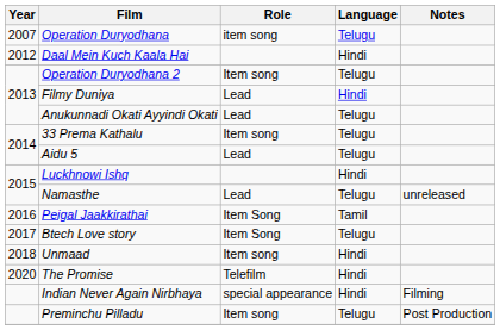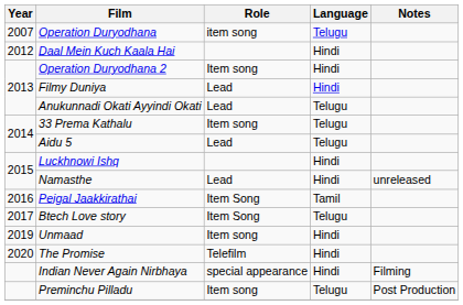 <table class="wikitable sortable">
 <tr>
 <th>Year</th>
 <th>Film</th>
 <th>Role</th>
 <th>Language</th>
 <th>Notes</th>
 </tr>
 <tr>
 <td>2007</td>
 <td><em><a href='#'>Operation Duryodhana</a></em></td>
 <td>item song</td>
 <td><a href='#'>Telugu</a></td>
 <td></td>
 </tr>
 <tr>
 <td>2012</td>
 <td><em><a href='#'>Daal Mein Kuch Kaala Hai</a></em></td>
 <td></td>
 <td>Hindi</td>
 <td></td>
 </tr>
 <tr>
 <td rowspan="3">2013</td>
 <td><em><a href='#'>Operation Duryodhana 2</a></em></td>
 <td>Item song</td>
-<td>Telugu</td>
+<td>Hindi</td>
 <td></td>
 </tr>
 <tr>
 <td><em>Filmy Duniya</em></td>
 <td>Lead</td>
 <td><a href='#'>Hindi</a></td>
 <td></td>
 </tr>
 <tr>
 <td><em>Anukunnadi Okati Ayyindi Okati</em></td>
 <td>Lead</td>
 <td>Telugu</td>
 <td></td>
 </tr>
 <tr>
 <td rowspan="2">2014</td>
 <td><em>33 Prema Kathalu</em></td>
 <td>Item song</td>
 <td>Telugu</td>
 <td></td>
 </tr>
 <tr>
 <td><em>Aidu 5</em></td>
 <td>Lead</td>
 <td>Telugu</td>
 <td></td>
 </tr>
 <tr>
 <td rowspan="2">2015</td>
 <td><em><a href='#'>Luckhnowi Ishq</a></em></td>
 <td></td>
 <td>Hindi</td>
 <td></td>
 </tr>
 <tr>
 <td><em>Namasthe</em></td>
 <td>Lead</td>
-<td>Telugu</td>
+<td>Hindi</td>
 <td>unreleased</td>
 </tr>
 <tr>
 <td>2016</td>
 <td><em><a href='#'>Peigal Jaakkirathai</a></em></td>
 <td>Item Song</td>
 <td>Tamil</td>
 <td></td>
 </tr>
 <tr>
 <td>2017</td>
 <td><em>Btech Love story</em></td>
 <td>Item Song</td>
 <td>Telugu</td>
 <td></td>
 </tr>
 <tr>
-<td>2018</td>
+<td>2019</td>
 <td><em>Unmaad</em></td>
 <td>Item song</td>
 <td>Hindi</td>
 <td></td>
 </tr>
 <tr>
 <td>2020</td>
 <td><em>The Promise </em></td>
 <td>Telefilm</td>
 <td>Hindi</td>
 <td></td>
 </tr>
 <tr>
 <td></td>
 <td><em>Indian Never Again Nirbhaya</em></td>
 <td>special appearance</td>
 <td>Hindi</td>
 <td>Filming</td>
 </tr>
 <tr>
 <td></td>
 <td><em>Preminchu Pilladu</em></td>
 <td>Item song</td>
 <td>Telugu</td>
 <td>Post Production</td>
 </tr>
 <tr>
 </tr>
 </table>
